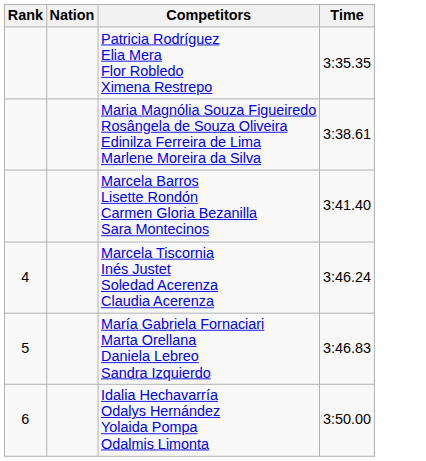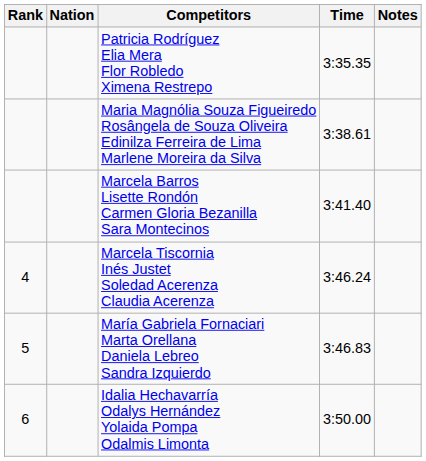 <table class="wikitable sortable" style="text-align:center">
 <tr>
 <th>Rank</th>
 <th>Nation</th>
 <th>Competitors</th>
 <th>Time</th>
+<th>Notes</th>
 </tr>
 <tr>
 <td align=center></td>
 <td align=left></td>
 <td align=left><a href='#'>Patricia Rodríguez</a><br><a href='#'>Elia Mera</a><br><a href='#'>Flor Robledo</a><br><a href='#'>Ximena Restrepo</a></td>
 <td>3:35.35</td>
+<td></td>
 </tr>
 <tr>
 <td align=center></td>
 <td align=left></td>
 <td align=left><a href='#'>Maria Magnólia Souza Figueiredo</a><br><a href='#'>Rosângela de Souza Oliveira</a><br><a href='#'>Edinilza Ferreira de Lima</a><br><a href='#'>Marlene Moreira da Silva</a></td>
 <td>3:38.61</td>
+<td></td>
 </tr>
 <tr>
 <td align=center></td>
 <td align=left></td>
 <td align=left><a href='#'>Marcela Barros</a><br><a href='#'>Lisette Rondón</a><br><a href='#'>Carmen Gloria Bezanilla</a><br><a href='#'>Sara Montecinos</a></td>
 <td>3:41.40</td>
+<td></td>
 </tr>
 <tr>
 <td align=center>4</td>
 <td align=left></td>
 <td align=left><a href='#'>Marcela Tiscornia</a><br><a href='#'>Inés Justet</a><br><a href='#'>Soledad Acerenza</a><br><a href='#'>Claudia Acerenza</a></td>
 <td>3:46.24</td>
+<td></td>
 </tr>
 <tr>
 <td align=center>5</td>
 <td align=left></td>
 <td align=left><a href='#'>María Gabriela Fornaciari</a><br><a href='#'>Marta Orellana</a><br><a href='#'>Daniela Lebreo</a><br><a href='#'>Sandra Izquierdo</a></td>
 <td>3:46.83</td>
+<td></td>
 </tr>
 <tr>
 <td align=center>6</td>
 <td align=left></td>
 <td align=left><a href='#'>Idalia Hechavarría</a><br><a href='#'>Odalys Hernández</a><br><a href='#'>Yolaida Pompa</a><br><a href='#'>Odalmis Limonta</a></td>
 <td>3:50.00</td>
+<td></td>
 </tr>
 </table>
